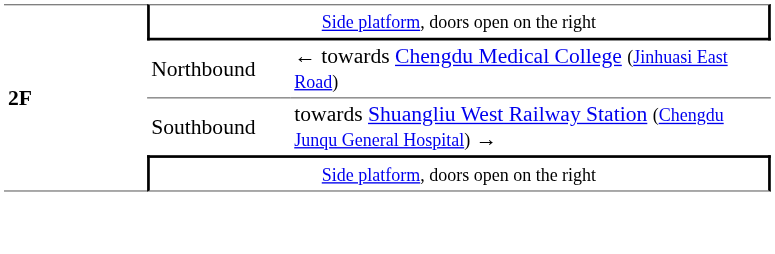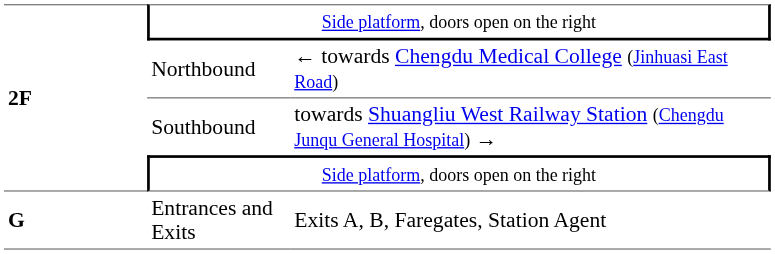 <table cellspacing=0 cellpadding=3>
 <tr>
 <td style="border-top:solid 1px gray;border-bottom:solid 1px gray;" rowspan=4 width=100><strong>2F</strong></td>
 <td style="border-right:solid 2px black;border-left:solid 2px black;border-top:solid 1px gray;border-bottom:solid 2px black;text-align:center;" colspan=2><small><a href='#'>Side platform</a>, doors open on the right</small></td>
 </tr>
 <tr>
 <td style="border-bottom:solid 1px gray;" width=100>Northbound</td>
 <td style="border-bottom:solid 1px gray;" width=350>←  towards <a href='#'>Chengdu Medical College</a> <small>(<a href='#'>Jinhuasi East Road</a>)</small></td>
 </tr>
 <tr>
 <td>Southbound</td>
 <td>  towards <a href='#'>Shuangliu West Railway Station</a> <small>(<a href='#'>Chengdu Junqu General Hospital</a>)</small> →</td>
 </tr>
 <tr>
 <td style="border-right:solid 2px black;border-left:solid 2px black;border-top:solid 2px black;border-bottom:solid 1px gray;text-align:center;" colspan=2><small><a href='#'>Side platform</a>, doors open on the right</small></td>
 </tr>
+<tr>
+<td style="border-bottom:solid 1px gray;"><strong>G</strong></td>
+<td style="border-bottom:solid 1px gray;">Entrances and Exits</td>
+<td style="border-bottom:solid 1px gray;">Exits A, B, Faregates, Station Agent</td>
+</tr>
 </table>
